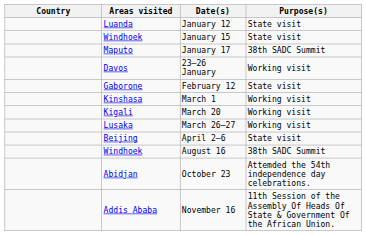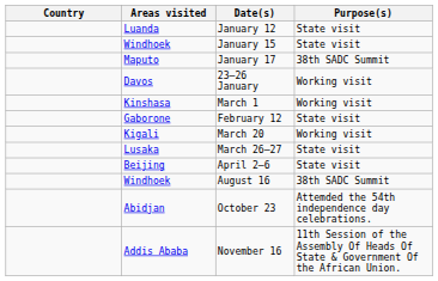 <table class="wikitable outercollapse sortable" style="margin: 1em auto 1em auto">
 <tr>
 <th width="150">Country</th>
 <th width="120">Areas visited</th>
 <th width="100">Date(s)</th>
 <th width="180">Purpose(s)</th>
 </tr>
 <tr>
 <td></td>
 <td><a href='#'>Luanda</a></td>
 <td>January 12</td>
 <td>State visit</td>
 </tr>
 <tr>
 <td></td>
 <td><a href='#'>Windhoek</a></td>
 <td>January 15</td>
 <td>State visit</td>
 </tr>
 <tr>
 <td></td>
 <td><a href='#'>Maputo</a></td>
 <td>January 17</td>
 <td>38th SADC Summit</td>
 </tr>
 <tr>
 <td></td>
 <td><a href='#'>Davos</a></td>
 <td>23–26 January</td>
 <td>Working visit</td>
 </tr>
 <tr>
 <td></td>
+<td><a href='#'>Kinshasa</a></td>
+<td>March 1</td>
+<td>Working visit</td>
+</tr>
+<tr>
+<td></td>
 <td><a href='#'>Gaborone</a></td>
 <td>February 12</td>
 <td>State visit</td>
-</tr>
-<tr>
-<td></td>
-<td><a href='#'>Kinshasa</a></td>
-<td>March 1</td>
-<td>Working visit</td>
 </tr>
 <tr>
 <td></td>
 <td><a href='#'>Kigali</a></td>
 <td>March 20</td>
 <td>Working visit</td>
 </tr>
 <tr>
 <td></td>
 <td><a href='#'>Lusaka</a></td>
 <td>March 26–27</td>
-<td>Working visit</td>
+<td>State visit</td>
 </tr>
 <tr>
 <td></td>
 <td><a href='#'>Beijing</a></td>
 <td>April 2–6</td>
 <td>State visit</td>
 </tr>
 <tr>
 <td></td>
 <td><a href='#'>Windhoek</a></td>
 <td>August 16</td>
 <td>38th SADC Summit</td>
 </tr>
 <tr>
 <td></td>
 <td><a href='#'>Abidjan</a></td>
 <td>October 23</td>
 <td>Attemded the 54th independence day celebrations.</td>
 </tr>
 <tr>
 <td></td>
 <td><a href='#'>Addis Ababa</a></td>
 <td>November 16</td>
 <td>11th Session of the Assembly Of Heads Of State & Government Of the African Union.</td>
 </tr>
 </table>
